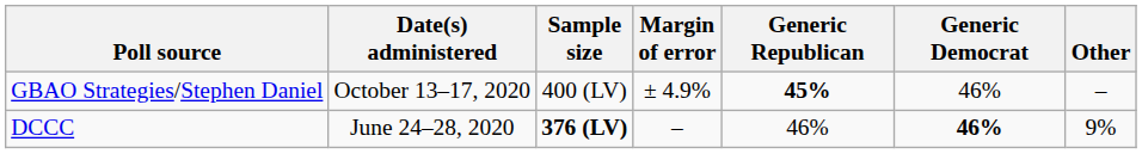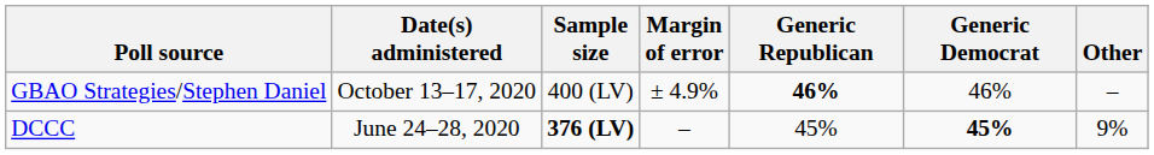 <table class="wikitable" style="font-size:90%;text-align:center;">
 <tr valign=bottom>
 <th>Poll source</th>
 <th>Date(s)<br>administered</th>
 <th>Sample<br>size</th>
 <th>Margin<br>of error</th>
 <th style="width:100px;">Generic<br>Republican</th>
 <th style="width:100px;">Generic<br>Democrat</th>
 <th>Other</th>
 </tr>
 <tr>
 <td style="text-align:left;"><a href='#'>GBAO Strategies</a>/<a href='#'>Stephen Daniel</a></td>
 <td>October 13–17, 2020</td>
 <td>400 (LV)</td>
 <td>± 4.9%</td>
-<td><strong>45%</strong></td>
+<td><strong>46%</strong></td>
 <td>46%</td>
 <td>–</td>
 </tr>
 <tr>
 <td style="text-align:left;"><a href='#'>DCCC</a></td>
 <td>June 24–28, 2020</td>
 <td><strong>376 (LV)</strong></td>
 <td>–</td>
-<td>46%</td>
-<td><strong>46%</strong></td>
+<td>45%</td>
+<td><strong>45%</strong></td>
 <td>9%</td>
 </tr>
 </table>
